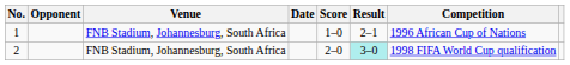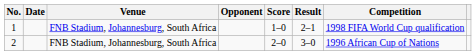 <table class="wikitable sortable">
 <tr>
 <th scope="col">No.</th>
+<th scope="col">Date</th>
+<th scope="col">Venue</th>
 <th scope="col">Opponent</th>
-<th scope="col">Venue</th>
-<th scope="col">Date</th>
 <th scope="col">Score</th>
 <th scope="col">Result</th>
 <th scope="col">Competition</th>
 <th scope="col" class="unsortable"></th>
 </tr>
 <tr>
 <td align="center">1</td>
 <td></td>
 <td><a href='#'>FNB Stadium</a>, <a href='#'>Johannesburg</a>, South Africa</td>
 <td></td>
 <td align="center">1–0</td>
 <td align="center">2–1</td>
-<td><a href='#'>1996 African Cup of Nations</a></td>
+<td><a href='#'>1998 FIFA World Cup qualification</a></td>
 <td></td>
 </tr>
 <tr>
 <td align="center">2</td>
 <td></td>
 <td>FNB Stadium, Johannesburg, South Africa</td>
 <td></td>
 <td align="center">2–0</td>
-<td align="center" style="background: paleturquoise;">3–0</td>
-<td><a href='#'>1998 FIFA World Cup qualification</a></td>
+<td align="center">3–0</td>
+<td><a href='#'>1996 African Cup of Nations</a></td>
 <td></td>
 </tr>
 </table>
